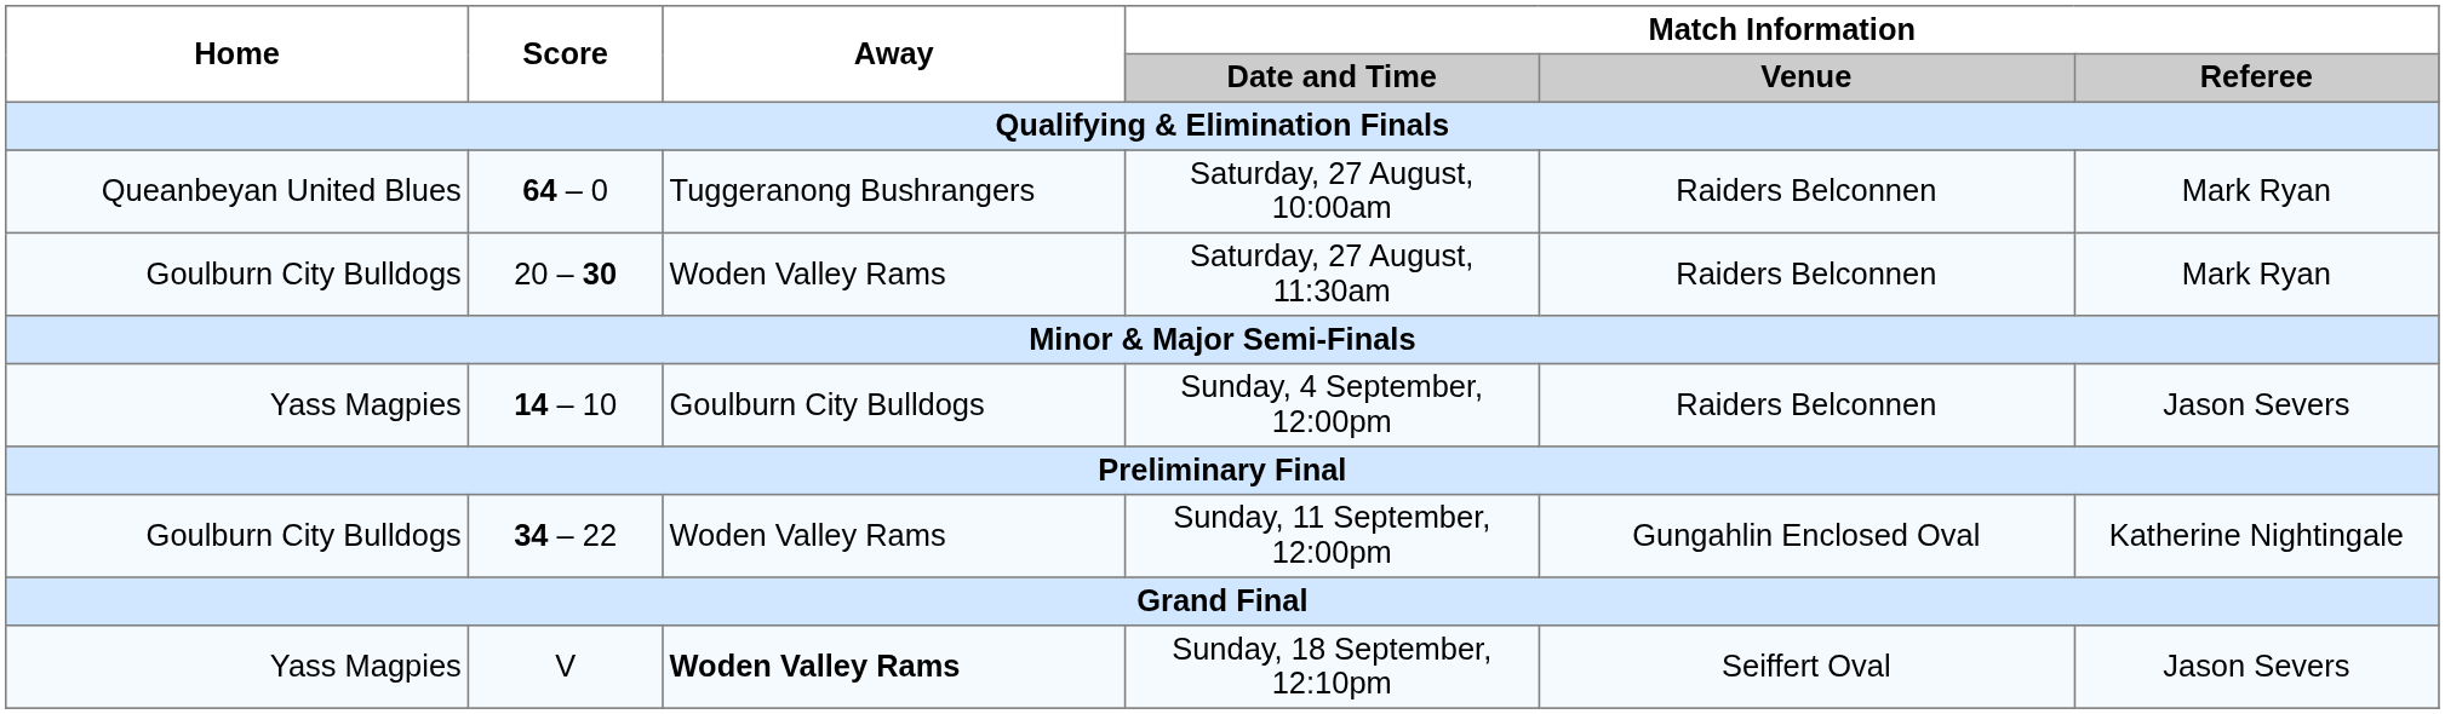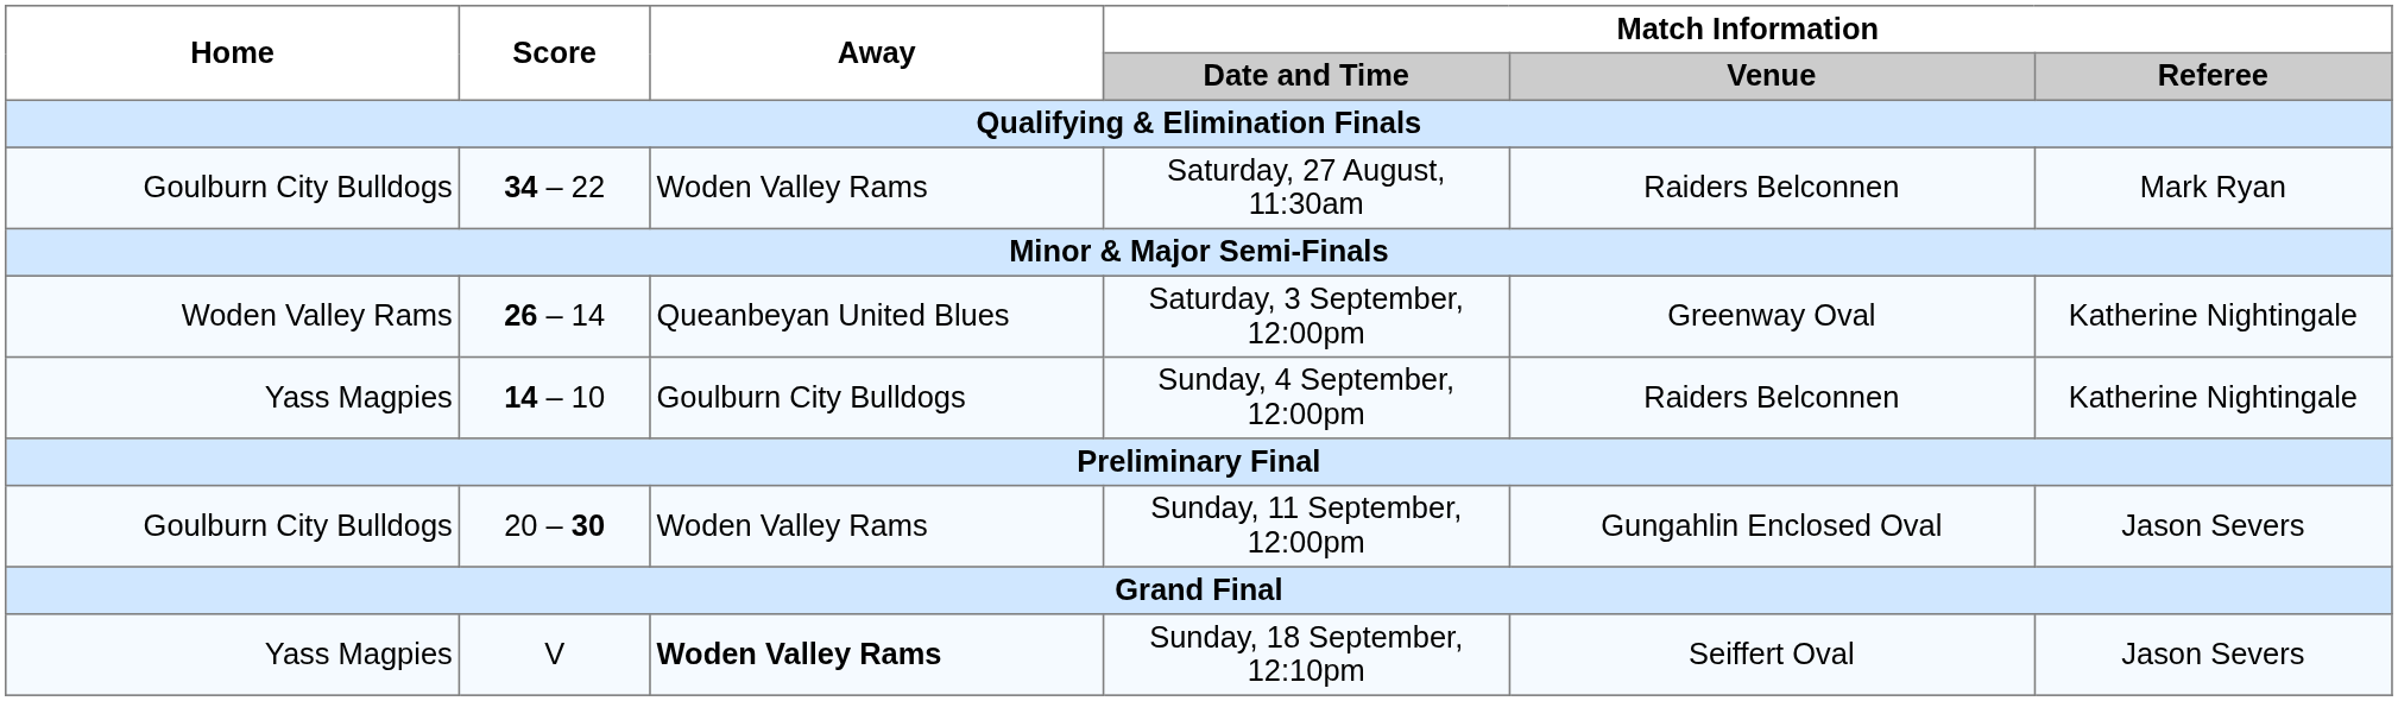 <table width="100%" cellspacing="0" cellpadding="3" border="1" style="border-collapse:collapse;  text-align:center;">
 <tr>
 <th rowspan="2" width="19%">Home</th>
 <th rowspan="2" width="8%">Score</th>
 <th rowspan="2" width="19%">Away</th>
 <th colspan="3">Match Information</th>
 </tr>
 <tr bgcolor="#CCCCCC">
 <th width="17%">Date and Time</th>
 <th width="22%">Venue</th>
 <th width="50%">Referee</th>
 </tr>
 <tr style="background:#d0e7ff;">
 <td colspan="6"><strong>Qualifying & Elimination Finals</strong></td>
 </tr>
 <tr style="text-align:center; background:#f5faff;">
-<td align="right">Queanbeyan United Blues </td>
-<td><strong>64</strong> – 0</td>
-<td align="left"> Tuggeranong Bushrangers</td>
-<td>Saturday, 27 August, 10:00am</td>
-<td>Raiders Belconnen</td>
-<td>Mark Ryan</td>
-</tr>
-<tr style="text-align:center; background:#f5faff;">
 <td align="right">Goulburn City Bulldogs </td>
-<td>20 – <strong>30</strong></td>
+<td><strong>34</strong> – 22</td>
 <td align="left"> Woden Valley Rams</td>
 <td>Saturday, 27 August, 11:30am</td>
 <td>Raiders Belconnen</td>
 <td>Mark Ryan</td>
 </tr>
 <tr style="background:#d0e7ff;">
 <td colspan="6"><strong>Minor & Major Semi-Finals</strong></td>
 </tr>
 <tr style="text-align:center; background:#f5faff;">
+<td align="right">Woden Valley Rams </td>
+<td><strong>26</strong> – 14</td>
+<td align="left"> Queanbeyan United Blues</td>
+<td>Saturday, 3 September, 12:00pm</td>
+<td>Greenway Oval</td>
+<td>Katherine Nightingale</td>
+</tr>
+<tr style="text-align:center; background:#f5faff;">
 <td align="right">Yass Magpies </td>
 <td><strong>14</strong> – 10</td>
 <td align="left"> Goulburn City Bulldogs</td>
 <td>Sunday, 4 September, 12:00pm</td>
 <td>Raiders Belconnen</td>
-<td>Jason Severs</td>
+<td>Katherine Nightingale</td>
 </tr>
 <tr style="background:#d0e7ff;">
 <td colspan="6"><strong>Preliminary Final</strong></td>
 </tr>
 <tr style="text-align:center; background:#f5faff;">
 <td align="right">Goulburn City Bulldogs </td>
-<td><strong>34</strong> – 22</td>
+<td>20 – <strong>30</strong></td>
 <td align="left"> Woden Valley Rams</td>
 <td>Sunday, 11 September, 12:00pm</td>
 <td>Gungahlin Enclosed Oval</td>
-<td>Katherine Nightingale</td>
+<td>Jason Severs</td>
 </tr>
 <tr style="background:#d0e7ff;">
 <td colspan="6"><strong>Grand Final</strong></td>
 </tr>
 <tr style="text-align:center; background:#f5faff;">
 <td align="right">Yass Magpies </td>
 <td>V</td>
 <td align="left"><strong> Woden Valley Rams</strong></td>
 <td>Sunday, 18 September, 12:10pm</td>
 <td>Seiffert Oval</td>
 <td>Jason Severs</td>
 </tr>
 </table>
